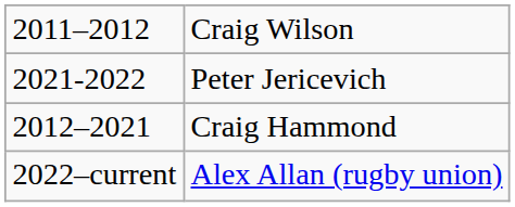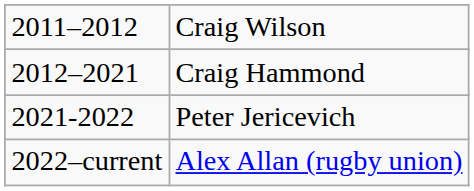 <table class="wikitable">
 <tr>
 <td>2011–2012</td>
 <td>Craig Wilson</td>
 </tr>
 <tr>
+<td>2012–2021</td>
+<td>Craig Hammond</td>
+</tr>
+<tr>
 <td>2021-2022</td>
 <td>Peter Jericevich</td>
-</tr>
-<tr>
-<td>2012–2021</td>
-<td>Craig Hammond</td>
 </tr>
 <tr>
 <td>2022–current</td>
 <td><a href='#'>Alex Allan (rugby union)</a></td>
 </tr>
 </table>
